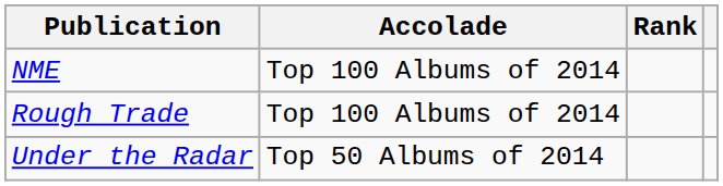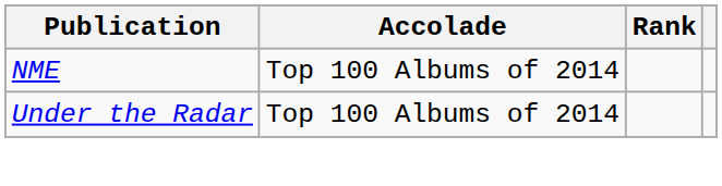 <table class="wikitable sortable">
 <tr>
 <th>Publication</th>
 <th>Accolade</th>
 <th>Rank</th>
 <th class="unsortable"></th>
 </tr>
 <tr>
 <td><em><a href='#'>NME</a></em></td>
 <td>Top 100 Albums of 2014</td>
 <td></td>
 <td></td>
 </tr>
 <tr>
-<td><em><a href='#'>Rough Trade</a></em></td>
+<td><em><a href='#'>Under the Radar</a></em></td>
 <td>Top 100 Albums of 2014</td>
 <td></td>
 <td></td>
 </tr>
-<tr>
-<td><em><a href='#'>Under the Radar</a></em></td>
-<td>Top 50 Albums of 2014</td>
-<td></td>
-<td></td>
-</tr>
 </table>
